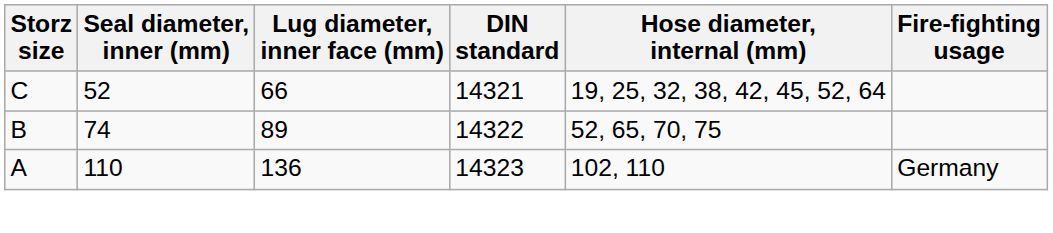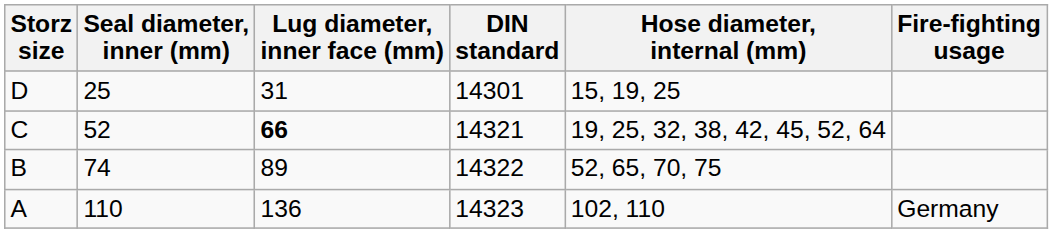 <table class="wikitable">
 <tr>
 <th>Storz <br>size</th>
 <th>Seal diameter, <br>inner (mm)</th>
 <th>Lug diameter, <br>inner face (mm)</th>
 <th>DIN <br>standard</th>
 <th>Hose diameter, <br>internal (mm)</th>
 <th>Fire-fighting <br>usage</th>
 </tr>
 <tr>
+<td>D</td>
+<td>25</td>
+<td>31</td>
+<td>14301</td>
+<td>15, 19, 25</td>
+<td></td>
+</tr>
+<tr>
 <td>C</td>
 <td>52</td>
-<td>66</td>
+<td><strong>66</strong></td>
 <td>14321</td>
 <td>19, 25, 32, 38, 42, 45, 52, 64</td>
 <td></td>
 </tr>
 <tr>
 <td>B</td>
 <td>74</td>
 <td>89</td>
 <td>14322</td>
 <td>52, 65, 70, 75</td>
 <td></td>
 </tr>
 <tr>
 <td>A</td>
 <td>110</td>
 <td>136</td>
 <td>14323</td>
 <td>102, 110</td>
 <td>Germany</td>
 </tr>
 </table>
